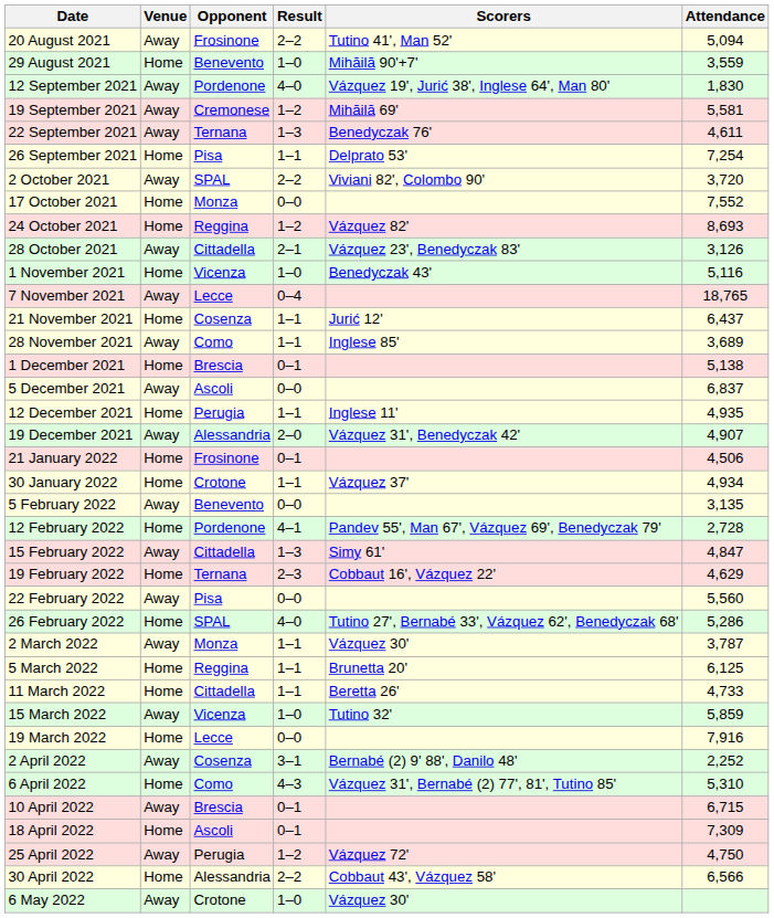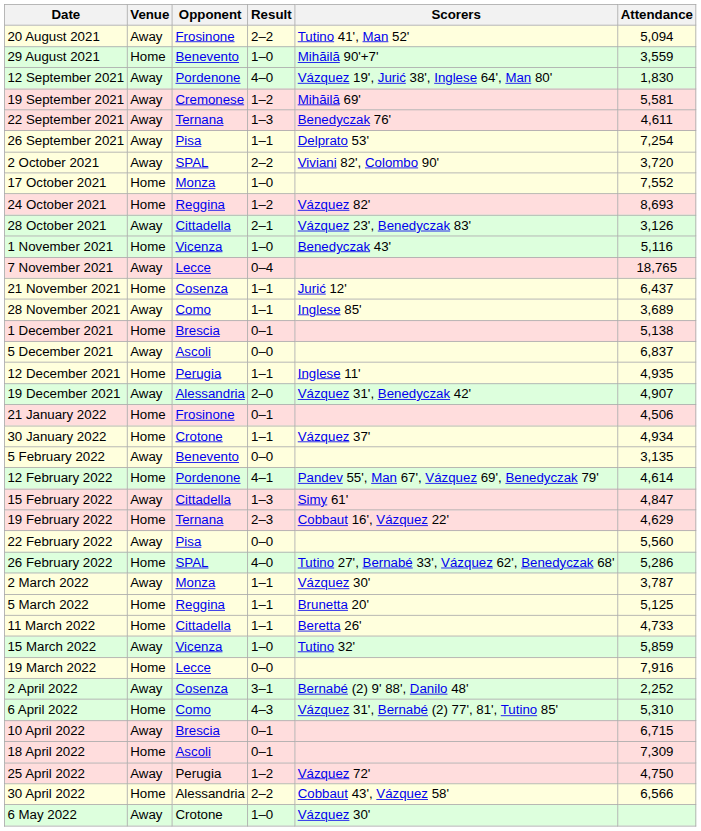 <table class="wikitable" style="text-align:left">
 <tr>
 <th>Date</th>
 <th>Venue</th>
 <th>Opponent</th>
 <th>Result</th>
 <th>Scorers</th>
 <th>Attendance</th>
 </tr>
 <tr style="background:#ffffdd">
 <td>20 August 2021</td>
 <td>Away</td>
 <td><a href='#'>Frosinone</a></td>
 <td>2–2</td>
 <td><a href='#'>Tutino</a> 41', <a href='#'>Man</a> 52'</td>
 <td align=center>5,094</td>
 </tr>
 <tr style="background:#ddffdd">
 <td>29 August 2021</td>
 <td>Home</td>
 <td><a href='#'>Benevento</a></td>
 <td>1–0</td>
 <td><a href='#'>Mihăilă</a> 90'+7'</td>
 <td align=center>3,559</td>
 </tr>
 <tr style="background:#ddffdd">
 <td>12 September 2021</td>
 <td>Away</td>
 <td><a href='#'>Pordenone</a></td>
 <td>4–0</td>
 <td><a href='#'>Vázquez</a> 19', <a href='#'>Jurić</a> 38', <a href='#'>Inglese</a> 64', <a href='#'>Man</a> 80'</td>
 <td align=center>1,830</td>
 </tr>
 <tr style="background:#ffdddd">
 <td>19 September 2021</td>
 <td>Away</td>
 <td><a href='#'>Cremonese</a></td>
 <td>1–2</td>
 <td><a href='#'>Mihăilă</a> 69'</td>
 <td align=center>5,581</td>
 </tr>
 <tr style="background:#ffdddd">
 <td>22 September 2021</td>
 <td>Away</td>
 <td><a href='#'>Ternana</a></td>
 <td>1–3</td>
 <td><a href='#'>Benedyczak</a> 76'</td>
 <td align=center>4,611</td>
 </tr>
 <tr style="background:#ffffdd">
 <td>26 September 2021</td>
-<td>Home</td>
+<td>Away</td>
 <td><a href='#'>Pisa</a></td>
 <td>1–1</td>
 <td><a href='#'>Delprato</a> 53'</td>
 <td align=center>7,254</td>
 </tr>
 <tr style="background:#ffffdd">
 <td>2 October 2021</td>
 <td>Away</td>
 <td><a href='#'>SPAL</a></td>
 <td>2–2</td>
 <td><a href='#'>Viviani</a> 82', <a href='#'>Colombo</a> 90'</td>
 <td align=center>3,720</td>
 </tr>
 <tr style="background:#ffffdd">
 <td>17 October 2021</td>
 <td>Home</td>
 <td><a href='#'>Monza</a></td>
-<td>0–0</td>
+<td>1–0</td>
 <td></td>
 <td align=center>7,552</td>
 </tr>
 <tr style="background:#ffdddd">
 <td>24 October 2021</td>
 <td>Home</td>
 <td><a href='#'>Reggina</a></td>
 <td>1–2</td>
 <td><a href='#'>Vázquez</a> 82'</td>
 <td align=center>8,693</td>
 </tr>
 <tr style="background:#ddffdd">
 <td>28 October 2021</td>
 <td>Away</td>
 <td><a href='#'>Cittadella</a></td>
 <td>2–1</td>
 <td><a href='#'>Vázquez</a> 23', <a href='#'>Benedyczak</a> 83'</td>
 <td align=center>3,126</td>
 </tr>
 <tr style="background:#ddffdd">
 <td>1 November 2021</td>
 <td>Home</td>
 <td><a href='#'>Vicenza</a></td>
 <td>1–0</td>
 <td><a href='#'>Benedyczak</a> 43'</td>
 <td align=center>5,116</td>
 </tr>
 <tr style="background:#ffdddd">
 <td>7 November 2021</td>
 <td>Away</td>
 <td><a href='#'>Lecce</a></td>
 <td>0–4</td>
 <td></td>
 <td align=center>18,765</td>
 </tr>
 <tr style="background:#ffffdd">
 <td>21 November 2021</td>
 <td>Home</td>
 <td><a href='#'>Cosenza</a></td>
 <td>1–1</td>
 <td><a href='#'>Jurić</a> 12'</td>
 <td align=center>6,437</td>
 </tr>
 <tr style="background:#ffffdd">
 <td>28 November 2021</td>
 <td>Away</td>
 <td><a href='#'>Como</a></td>
 <td>1–1</td>
 <td><a href='#'>Inglese</a> 85'</td>
 <td align=center>3,689</td>
 </tr>
 <tr style="background:#ffdddd">
 <td>1 December 2021</td>
 <td>Home</td>
 <td><a href='#'>Brescia</a></td>
 <td>0–1</td>
 <td></td>
 <td align=center>5,138</td>
 </tr>
 <tr style="background:#ffffdd">
 <td>5 December 2021</td>
 <td>Away</td>
 <td><a href='#'>Ascoli</a></td>
 <td>0–0</td>
 <td></td>
 <td align=center>6,837</td>
 </tr>
 <tr style="background:#ffffdd">
 <td>12 December 2021</td>
 <td>Home</td>
 <td><a href='#'>Perugia</a></td>
 <td>1–1</td>
 <td><a href='#'>Inglese</a> 11'</td>
 <td align=center>4,935</td>
 </tr>
 <tr style="background:#ddffdd">
 <td>19 December 2021</td>
 <td>Away</td>
 <td><a href='#'>Alessandria</a></td>
 <td>2–0</td>
 <td><a href='#'>Vázquez</a> 31', <a href='#'>Benedyczak</a> 42'</td>
 <td align=center>4,907</td>
 </tr>
 <tr style="background:#ffdddd">
 <td>21 January 2022</td>
 <td>Home</td>
 <td><a href='#'>Frosinone</a></td>
 <td>0–1</td>
 <td></td>
 <td align=center>4,506</td>
 </tr>
 <tr style="background:#ffffdd">
 <td>30 January 2022</td>
 <td>Home</td>
 <td><a href='#'>Crotone</a></td>
 <td>1–1</td>
 <td><a href='#'>Vázquez</a> 37'</td>
 <td align=center>4,934</td>
 </tr>
 <tr style="background:#ffffdd">
 <td>5 February 2022</td>
 <td>Away</td>
 <td><a href='#'>Benevento</a></td>
 <td>0–0</td>
 <td></td>
 <td align=center>3,135</td>
 </tr>
 <tr style="background:#ddffdd">
 <td>12 February 2022</td>
 <td>Home</td>
 <td><a href='#'>Pordenone</a></td>
 <td>4–1</td>
 <td><a href='#'>Pandev</a> 55', <a href='#'>Man</a> 67', <a href='#'>Vázquez</a> 69', <a href='#'>Benedyczak</a> 79'</td>
-<td align=center>2,728</td>
+<td align=center>4,614</td>
 </tr>
 <tr style="background:#ffdddd">
 <td>15 February 2022</td>
 <td>Away</td>
 <td><a href='#'>Cittadella</a></td>
 <td>1–3</td>
 <td><a href='#'>Simy</a> 61'</td>
 <td align=center>4,847</td>
 </tr>
 <tr style="background:#ffdddd">
 <td>19 February 2022</td>
 <td>Home</td>
 <td><a href='#'>Ternana</a></td>
 <td>2–3</td>
 <td><a href='#'>Cobbaut</a> 16', <a href='#'>Vázquez</a> 22'</td>
 <td align=center>4,629</td>
 </tr>
 <tr style="background:#ffffdd">
 <td>22 February 2022</td>
 <td>Away</td>
 <td><a href='#'>Pisa</a></td>
 <td>0–0</td>
 <td></td>
 <td align=center>5,560</td>
 </tr>
 <tr style="background:#ddffdd">
 <td>26 February 2022</td>
 <td>Home</td>
 <td><a href='#'>SPAL</a></td>
 <td>4–0</td>
 <td><a href='#'>Tutino</a> 27', <a href='#'>Bernabé</a> 33', <a href='#'>Vázquez</a> 62', <a href='#'>Benedyczak</a> 68'</td>
 <td align=center>5,286</td>
 </tr>
 <tr style="background:#ffffdd">
 <td>2 March 2022</td>
 <td>Away</td>
 <td><a href='#'>Monza</a></td>
 <td>1–1</td>
 <td><a href='#'>Vázquez</a> 30'</td>
 <td align=center>3,787</td>
 </tr>
 <tr style="background:#ffffdd">
 <td>5 March 2022</td>
 <td>Home</td>
 <td><a href='#'>Reggina</a></td>
 <td>1–1</td>
 <td><a href='#'>Brunetta</a> 20'</td>
-<td align=center>6,125</td>
+<td align=center>5,125</td>
 </tr>
 <tr style="background:#ffffdd">
 <td>11 March 2022</td>
 <td>Home</td>
 <td><a href='#'>Cittadella</a></td>
 <td>1–1</td>
 <td><a href='#'>Beretta</a> 26'</td>
 <td align=center>4,733</td>
 </tr>
 <tr style="background:#ddffdd">
 <td>15 March 2022</td>
 <td>Away</td>
 <td><a href='#'>Vicenza</a></td>
 <td>1–0</td>
 <td><a href='#'>Tutino</a> 32'</td>
 <td align=center>5,859</td>
 </tr>
 <tr style="background:#ffffdd">
 <td>19 March 2022</td>
 <td>Home</td>
 <td><a href='#'>Lecce</a></td>
 <td>0–0</td>
 <td></td>
 <td align=center>7,916</td>
 </tr>
 <tr style="background:#ddffdd">
 <td>2 April 2022</td>
 <td>Away</td>
 <td><a href='#'>Cosenza</a></td>
 <td>3–1</td>
 <td><a href='#'>Bernabé</a> (2) 9' 88', <a href='#'>Danilo</a> 48'</td>
 <td align=center>2,252</td>
 </tr>
 <tr style="background:#ddffdd">
 <td>6 April 2022</td>
 <td>Home</td>
 <td><a href='#'>Como</a></td>
 <td>4–3</td>
 <td><a href='#'>Vázquez</a> 31', <a href='#'>Bernabé</a> (2) 77', 81', <a href='#'>Tutino</a> 85'</td>
 <td align=center>5,310</td>
 </tr>
 <tr style="background:#ffdddd">
 <td>10 April 2022</td>
 <td>Away</td>
 <td><a href='#'>Brescia</a></td>
 <td>0–1</td>
 <td></td>
 <td align=center>6,715</td>
 </tr>
 <tr style="background:#ffdddd">
 <td>18 April 2022</td>
 <td>Home</td>
 <td><a href='#'>Ascoli</a></td>
 <td>0–1</td>
 <td></td>
 <td align=center>7,309</td>
 </tr>
 <tr style="background:#ffdddd">
 <td>25 April 2022</td>
 <td>Away</td>
 <td>Perugia</td>
 <td>1–2</td>
 <td><a href='#'>Vázquez</a> 72'</td>
 <td align=center>4,750</td>
 </tr>
 <tr style="background:#ffffdd">
 <td>30 April 2022</td>
 <td>Home</td>
 <td>Alessandria</td>
 <td>2–2</td>
 <td><a href='#'>Cobbaut</a> 43', <a href='#'>Vázquez</a> 58'</td>
 <td align=center>6,566</td>
 </tr>
 <tr style="background:#ddffdd">
 <td>6 May 2022</td>
 <td>Away</td>
 <td>Crotone</td>
 <td>1–0</td>
 <td><a href='#'>Vázquez</a> 30'</td>
 <td></td>
 </tr>
 </table>
